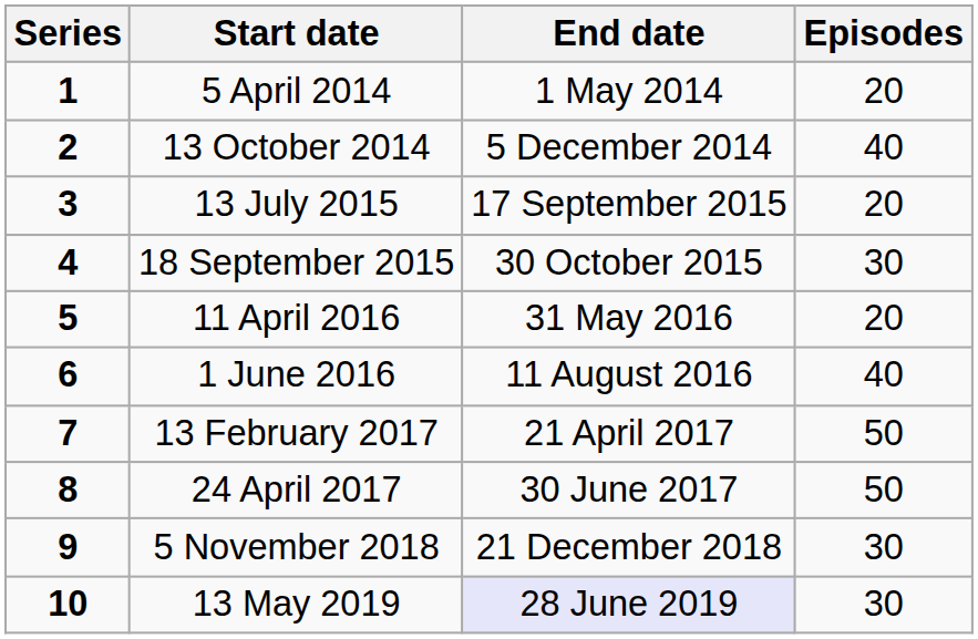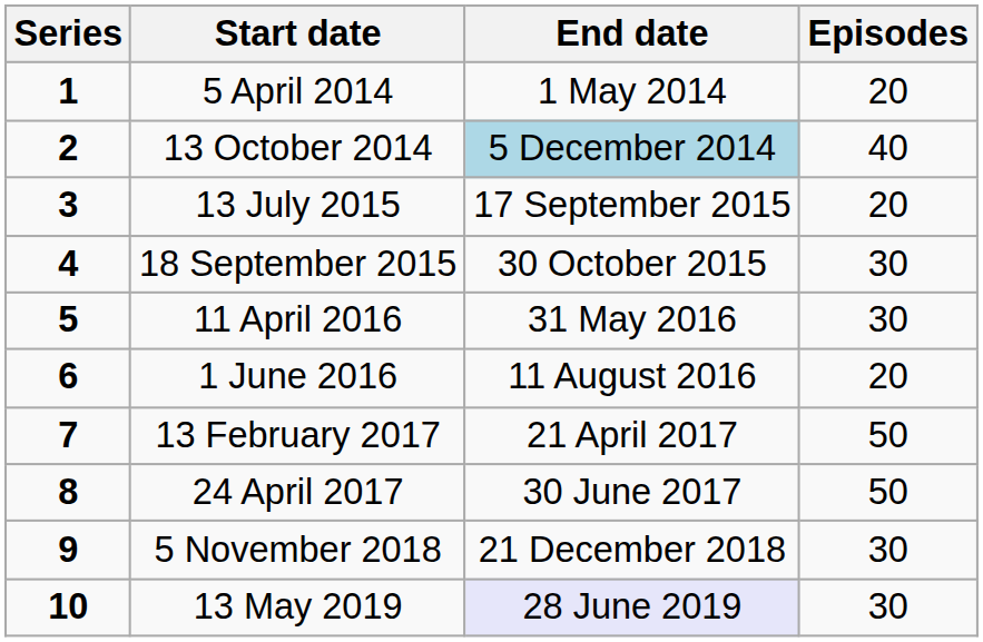 <table class="wikitable" style="text-align:center;">
 <tr>
 <th>Series</th>
 <th>Start date</th>
 <th>End date</th>
 <th>Episodes</th>
 </tr>
 <tr>
 <td><strong>1</strong></td>
 <td>5 April 2014</td>
 <td>1 May 2014</td>
 <td>20</td>
 </tr>
 <tr>
 <td><strong>2</strong></td>
 <td>13 October 2014</td>
-<td>5 December 2014</td>
+<td style="background: lightblue;">5 December 2014</td>
 <td>40</td>
 </tr>
 <tr>
 <td><strong>3</strong></td>
 <td>13 July 2015</td>
 <td>17 September 2015</td>
 <td>20</td>
 </tr>
 <tr>
 <td><strong>4</strong></td>
 <td>18 September 2015</td>
 <td>30 October 2015</td>
 <td>30</td>
 </tr>
 <tr>
 <td><strong>5</strong></td>
 <td>11 April 2016</td>
 <td>31 May 2016</td>
-<td>20</td>
+<td>30</td>
 </tr>
 <tr>
 <td><strong>6</strong></td>
 <td>1 June 2016</td>
 <td>11 August 2016</td>
-<td>40</td>
+<td>20</td>
 </tr>
 <tr>
 <td><strong>7</strong></td>
 <td>13 February 2017</td>
 <td>21 April 2017</td>
 <td>50</td>
 </tr>
 <tr>
 <td><strong>8</strong></td>
 <td>24 April 2017</td>
 <td>30 June 2017</td>
 <td>50</td>
 </tr>
 <tr>
 <td><strong>9</strong></td>
 <td>5 November 2018</td>
 <td>21 December 2018</td>
 <td>30</td>
 </tr>
 <tr>
 <td><strong>10</strong></td>
 <td>13 May 2019</td>
 <td style="background: lavender;">28 June 2019</td>
 <td>30</td>
 </tr>
 </table>
